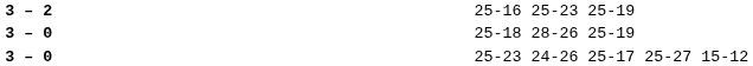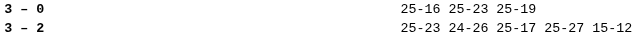 <table width=100% cellspacing=1>
 <tr>
 <th width=20%></th>
 <th width=12%></th>
 <th width=20%></th>
 <th width=33%></th>
 <td></td>
 </tr>
 <tr style=font-size:90%>
 <td align=right><strong></strong></td>
-<td align=center><strong>3 – 2</strong></td>
+<td align=center><strong>3 – 0</strong></td>
 <td></td>
 <td>25-16 25-23 25-19</td>
 <td></td>
 </tr>
 <tr style=font-size:90%>
 <td align=right><strong></strong></td>
-<td align=center><strong>3 – 0</strong></td>
-<td></td>
-<td>25-18 28-26 25-19</td>
-<td></td>
-</tr>
-<tr style=font-size:90%>
-<td align=right><strong></strong></td>
-<td align=center><strong>3 – 0</strong></td>
+<td align=center><strong>3 – 2</strong></td>
 <td></td>
 <td>25-23 24-26 25-17 25-27 15-12</td>
 </tr>
 </table>
